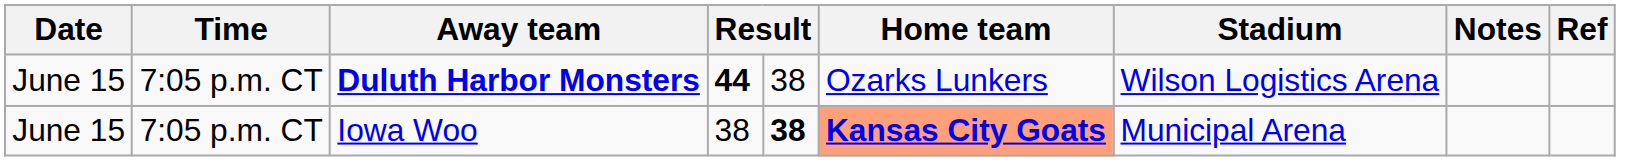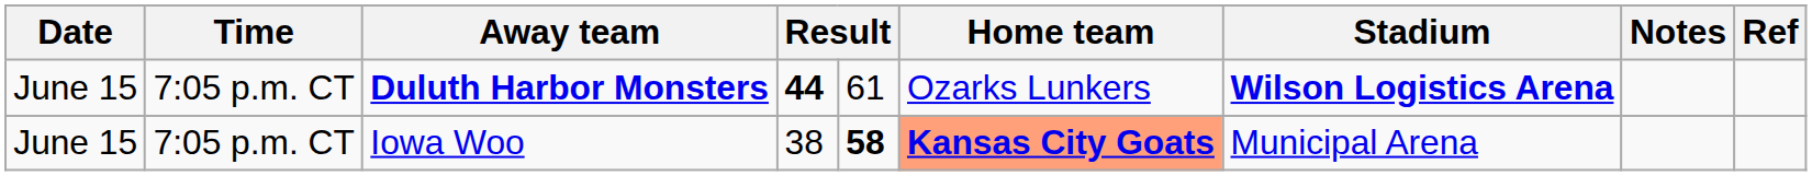 <table class="wikitable">
 <tr>
 <th>Date</th>
 <th>Time</th>
 <th>Away team</th>
 <th colspan="2">Result</th>
 <th>Home team</th>
 <th>Stadium</th>
 <th>Notes</th>
 <th>Ref</th>
 </tr>
 <tr>
 <td>June 15</td>
 <td>7:05 p.m. CT</td>
 <td><strong><a href='#'>Duluth Harbor Monsters</a></strong></td>
 <td><strong>44</strong></td>
-<td>38</td>
+<td>61</td>
 <td><a href='#'>Ozarks Lunkers</a></td>
-<td><a href='#'>Wilson Logistics Arena</a></td>
+<td><strong><a href='#'>Wilson Logistics Arena</a></strong></td>
 <td></td>
 <td></td>
 </tr>
 <tr>
 <td>June 15</td>
 <td>7:05 p.m. CT</td>
 <td><a href='#'>Iowa Woo</a></td>
 <td>38</td>
-<td><strong>38</strong></td>
+<td><strong>58</strong></td>
 <td style="background: lightsalmon;"><strong><a href='#'>Kansas City Goats</a></strong></td>
 <td><a href='#'>Municipal Arena</a></td>
 <td></td>
 <td></td>
 </tr>
 </table>
